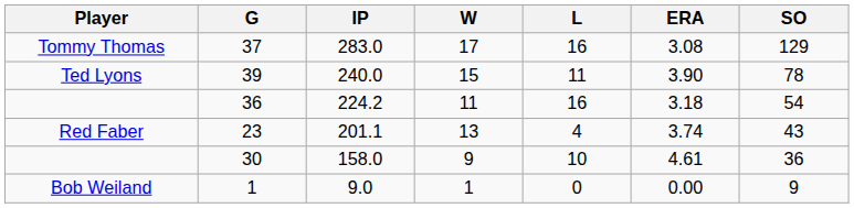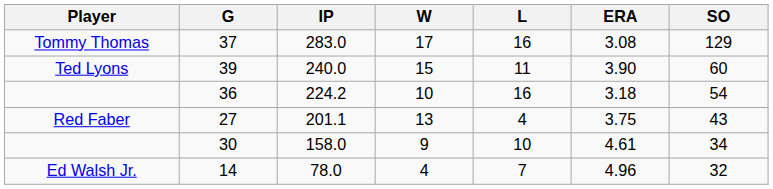 <table class="wikitable sortable">
 <tr>
 <th bgcolor="#DDDDFF" width="16%">Player</th>
 <th bgcolor="#DDDDFF" width="9%">G</th>
 <th bgcolor="#DDDDFF" width="9%">IP</th>
 <th bgcolor="#DDDDFF" width="9%">W</th>
 <th bgcolor="#DDDDFF" width="9%">L</th>
 <th bgcolor="#DDDDFF" width="9%">ERA</th>
 <th bgcolor="#DDDDFF" width="9%">SO</th>
 </tr>
 <tr align="center">
 <td><a href='#'>Tommy Thomas</a></td>
 <td>37</td>
 <td>283.0</td>
 <td>17</td>
 <td>16</td>
 <td>3.08</td>
 <td>129</td>
 </tr>
 <tr align="center">
 <td><a href='#'>Ted Lyons</a></td>
 <td>39</td>
 <td>240.0</td>
 <td>15</td>
 <td>11</td>
 <td>3.90</td>
-<td>78</td>
+<td>60</td>
 </tr>
 <tr align="center">
 <td></td>
 <td>36</td>
 <td>224.2</td>
-<td>11</td>
+<td>10</td>
 <td>16</td>
 <td>3.18</td>
 <td>54</td>
 </tr>
 <tr align="center">
 <td><a href='#'>Red Faber</a></td>
-<td>23</td>
+<td>27</td>
 <td>201.1</td>
 <td>13</td>
 <td>4</td>
-<td>3.74</td>
+<td>3.75</td>
 <td>43</td>
 </tr>
 <tr align="center">
 <td></td>
 <td>30</td>
 <td>158.0</td>
 <td>9</td>
 <td>10</td>
 <td>4.61</td>
-<td>36</td>
+<td>34</td>
 </tr>
 <tr align="center">
-<td><a href='#'>Bob Weiland</a></td>
-<td>1</td>
-<td>9.0</td>
-<td>1</td>
-<td>0</td>
-<td>0.00</td>
-<td>9</td>
+<td><a href='#'>Ed Walsh Jr.</a></td>
+<td>14</td>
+<td>78.0</td>
+<td>4</td>
+<td>7</td>
+<td>4.96</td>
+<td>32</td>
 </tr>
 </table>
